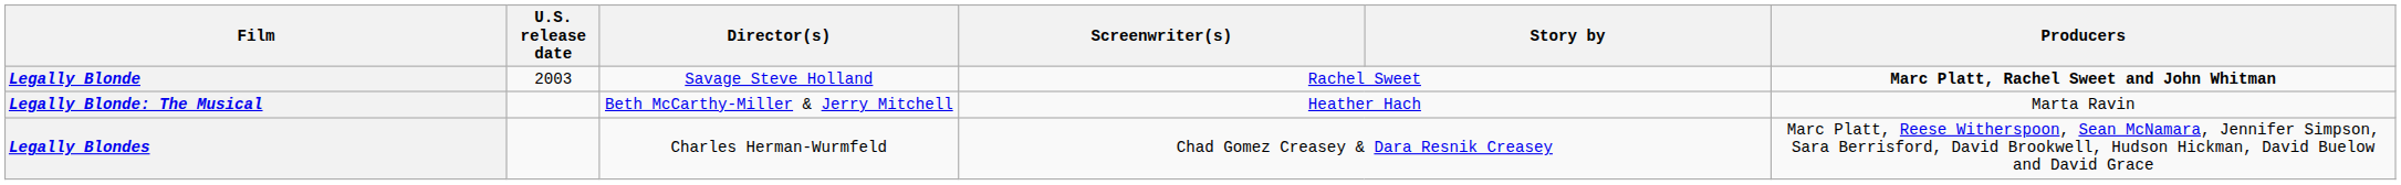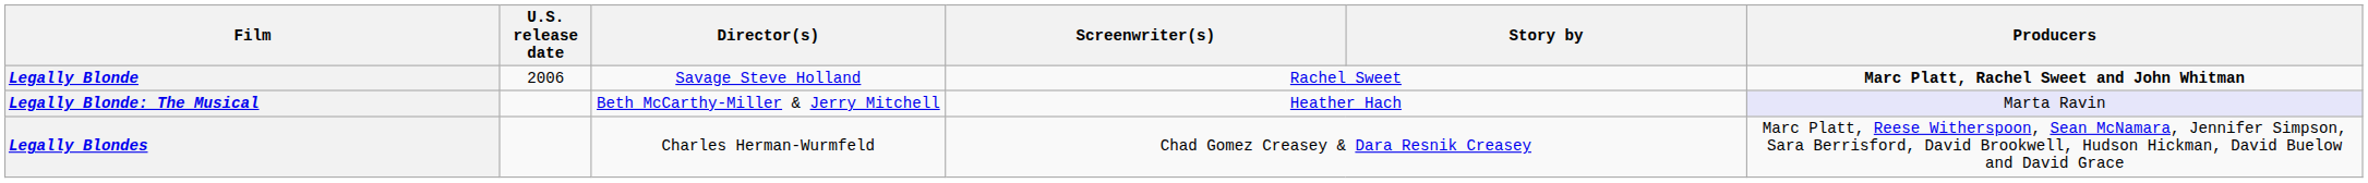 <table class="wikitable plainrowheaders" style="text-align:center" width=100%>
 <tr>
 <th scope="col" style="width:21%;">Film</th>
 <th scope="col">U.S.<br>release date</th>
 <th scope="col" style="width:15%;">Director(s)</th>
 <th scope="col" style="width:17%;">Screenwriter(s)</th>
 <th scope="col" style="width:17%;">Story by</th>
 <th scope="col">Producers</th>
 </tr>
 <tr>
 <th scope="row" style="text-align:left"><em><a href='#'>Legally Blonde</a></em></th>
-<td style="text-align:center">2003</td>
+<td style="text-align:center">2006</td>
 <td><a href='#'>Savage Steve Holland</a></td>
 <td colspan="2"><a href='#'>Rachel Sweet</a></td>
 <td><strong>Marc Platt, Rachel Sweet and John Whitman</strong></td>
 </tr>
 <tr>
 <th scope="row" style="text-align:left"><em><a href='#'>Legally Blonde: The Musical</a></em></th>
 <td style="text-align:center"></td>
 <td><a href='#'>Beth McCarthy-Miller</a> & <a href='#'>Jerry Mitchell</a></td>
 <td colspan="2"><a href='#'>Heather Hach</a></td>
-<td>Marta Ravin</td>
+<td style="background: lavender;">Marta Ravin</td>
 </tr>
 <tr>
 <th scope="row" style="text-align:left"><em><a href='#'>Legally Blondes</a></em></th>
 <td style="text-align:center"></td>
 <td>Charles Herman-Wurmfeld</td>
 <td colspan="2">Chad Gomez Creasey & <a href='#'>Dara Resnik Creasey</a></td>
 <td>Marc Platt, <a href='#'>Reese Witherspoon</a>, <a href='#'>Sean McNamara</a>, Jennifer Simpson, Sara Berrisford, David Brookwell, Hudson Hickman, David Buelow and David Grace</td>
 </tr>
 </table>
